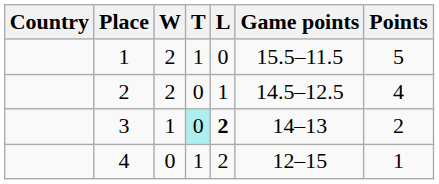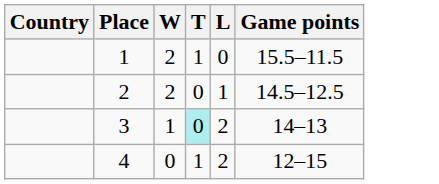 <table class="wikitable sortable" style="text-align:center">
 <tr>
 <th>Country</th>
 <th>Place</th>
 <th>W</th>
 <th>T</th>
 <th>L</th>
 <th>Game points</th>
-<th>Points</th>
 </tr>
 <tr>
 <td align=left></td>
 <td>1</td>
 <td>2</td>
 <td>1</td>
 <td>0</td>
 <td>15.5–11.5</td>
-<td>5</td>
 </tr>
 <tr>
 <td align=left></td>
 <td>2</td>
 <td>2</td>
 <td>0</td>
 <td>1</td>
 <td>14.5–12.5</td>
-<td>4</td>
 </tr>
 <tr>
 <td align=left></td>
 <td>3</td>
 <td>1</td>
 <td style="background: paleturquoise;">0</td>
-<td><strong>2</strong></td>
+<td>2</td>
 <td>14–13</td>
-<td>2</td>
 </tr>
 <tr>
 <td align=left></td>
 <td>4</td>
 <td>0</td>
 <td>1</td>
 <td>2</td>
 <td>12–15</td>
-<td>1</td>
 </tr>
 </table>
